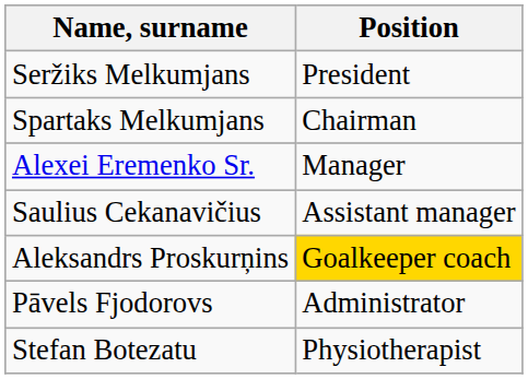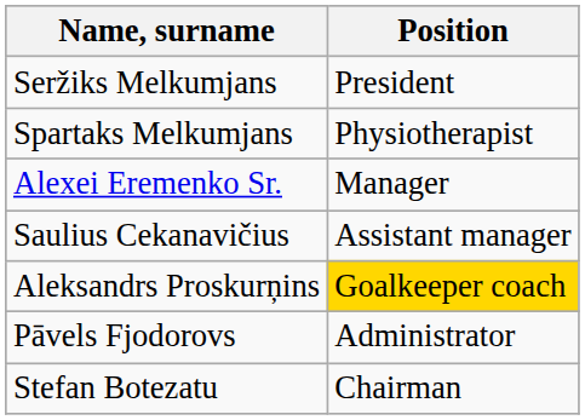 <table class="wikitable">
 <tr>
 <th>Name, surname</th>
 <th>Position</th>
 </tr>
 <tr>
 <td> Seržiks Melkumjans</td>
 <td>President</td>
 </tr>
 <tr>
 <td> Spartaks Melkumjans</td>
-<td>Chairman</td>
+<td>Physiotherapist</td>
 </tr>
 <tr>
 <td> <a href='#'>Alexei Eremenko Sr.</a></td>
 <td>Manager</td>
 </tr>
 <tr>
 <td> Saulius Cekanavičius</td>
 <td>Assistant manager</td>
 </tr>
 <tr>
 <td> Aleksandrs Proskurņins</td>
 <td style="background: gold;">Goalkeeper coach</td>
 </tr>
 <tr>
 <td> Pāvels Fjodorovs</td>
 <td>Administrator</td>
 </tr>
 <tr>
 <td> Stefan Botezatu</td>
-<td>Physiotherapist</td>
+<td>Chairman</td>
 </tr>
 </table>
